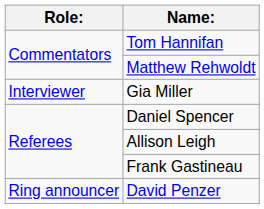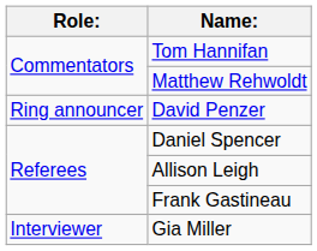 <table class=wikitable style="font-size:90%; margin: 0.5em 0 0.5em 1em; float: right; clear: right;">
 <tr>
 <th>Role:</th>
 <th>Name:</th>
 </tr>
 <tr>
 <td rowspan=2><a href='#'>Commentators</a></td>
 <td><a href='#'>Tom Hannifan</a></td>
 </tr>
 <tr>
 <td><a href='#'>Matthew Rehwoldt</a></td>
 </tr>
 <tr>
-<td><a href='#'>Interviewer</a></td>
-<td>Gia Miller</td>
+<td><a href='#'>Ring announcer</a></td>
+<td><a href='#'>David Penzer</a></td>
 </tr>
 <tr>
 <td rowspan=3><a href='#'>Referees</a></td>
 <td>Daniel Spencer</td>
 </tr>
 <tr>
 <td>Allison Leigh</td>
 </tr>
 <tr>
 <td>Frank Gastineau</td>
 </tr>
 <tr>
-<td><a href='#'>Ring announcer</a></td>
-<td><a href='#'>David Penzer</a></td>
+<td><a href='#'>Interviewer</a></td>
+<td>Gia Miller</td>
 </tr>
 </table>
